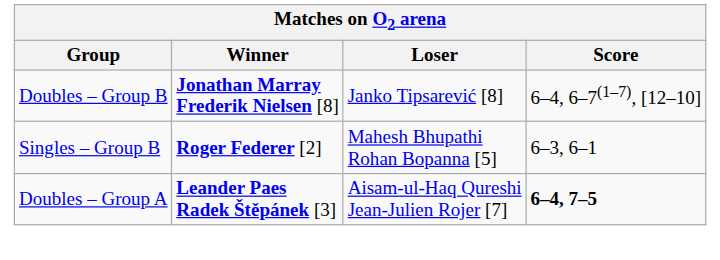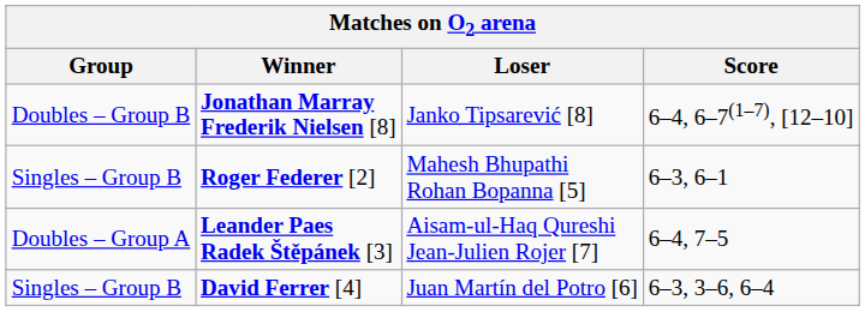 <table class="wikitable collapsible uncollapsed" style="margin: 1em auto;" border=1>
 <tr>
 <th colspan=4><strong>Matches on <a href='#'>O<sub>2</sub> arena</a></strong></th>
 </tr>
 <tr>
 <th>Group</th>
 <th>Winner</th>
 <th>Loser</th>
 <th>Score</th>
 </tr>
 <tr>
 <td><a href='#'>Doubles – Group B</a></td>
 <td> <strong><a href='#'>Jonathan Marray</a></strong> <br>  <strong><a href='#'>Frederik Nielsen</a></strong> [8]</td>
 <td> <a href='#'>Janko Tipsarević</a> [8]</td>
 <td>6–4, 6–7<sup>(1–7)</sup>, [12–10]</td>
 </tr>
 <tr>
 <td><a href='#'>Singles – Group B</a></td>
 <td> <strong><a href='#'>Roger Federer</a></strong> [2]</td>
 <td> <a href='#'>Mahesh Bhupathi</a> <br>  <a href='#'>Rohan Bopanna</a> [5]</td>
 <td>6–3, 6–1</td>
 </tr>
 <tr>
 <td><a href='#'>Doubles – Group A</a></td>
 <td> <strong><a href='#'>Leander Paes</a></strong>  <br>  <strong><a href='#'>Radek Štěpánek</a></strong> [3]</td>
 <td> <a href='#'>Aisam-ul-Haq Qureshi</a>  <br>  <a href='#'>Jean-Julien Rojer</a> [7]</td>
-<td><strong>6–4, 7–5</strong></td>
+<td>6–4, 7–5</td>
+</tr>
+<tr>
+<td><a href='#'>Singles – Group B</a></td>
+<td> <strong><a href='#'>David Ferrer</a></strong> [4]</td>
+<td> <a href='#'>Juan Martín del Potro</a> [6]</td>
+<td>6–3, 3–6, 6–4</td>
 </tr>
 </table>
